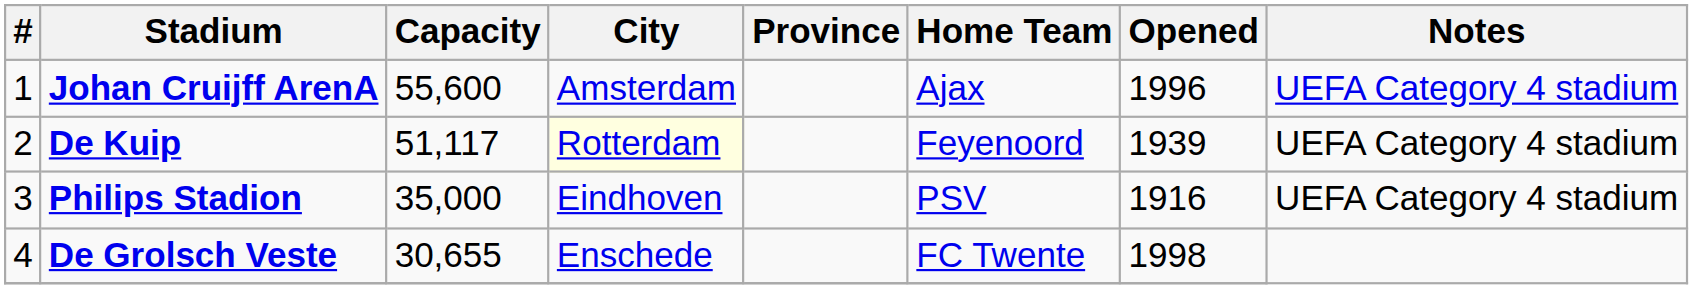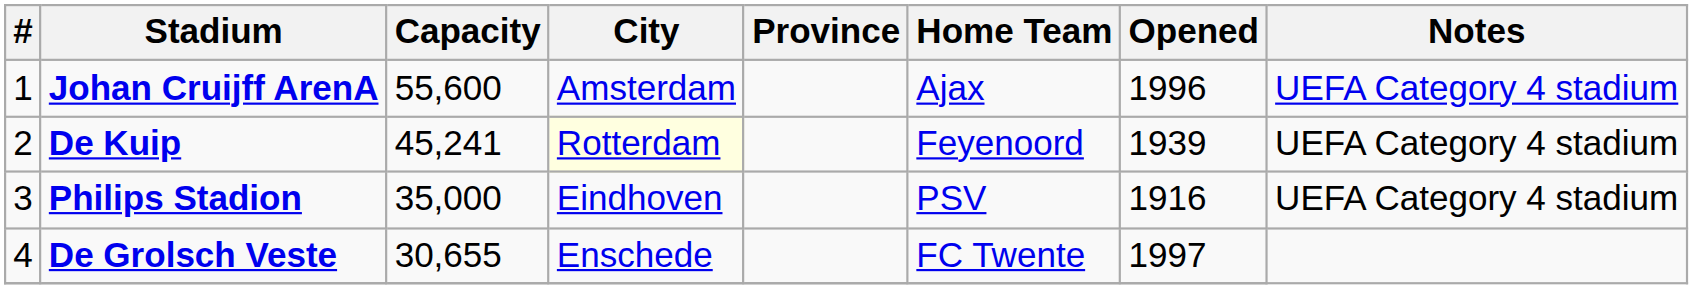 <table class="wikitable sortable">
 <tr>
 <th>#</th>
 <th>Stadium</th>
 <th>Capacity</th>
 <th>City</th>
 <th>Province</th>
 <th>Home Team</th>
 <th>Opened</th>
 <th>Notes</th>
 </tr>
 <tr>
 <td>1</td>
 <td><a href='#'><strong>Johan Cruijff ArenA</strong></a></td>
 <td>55,600</td>
 <td><a href='#'>Amsterdam</a></td>
 <td></td>
 <td><a href='#'>Ajax</a></td>
 <td>1996</td>
 <td><a href='#'>UEFA Category 4 stadium</a></td>
 </tr>
 <tr>
 <td>2</td>
 <td><strong><a href='#'>De Kuip</a></strong></td>
-<td>51,117</td>
+<td>45,241</td>
 <td style="background: lightyellow;"><a href='#'>Rotterdam</a></td>
 <td></td>
 <td><a href='#'>Feyenoord</a></td>
 <td>1939</td>
 <td>UEFA Category 4 stadium</td>
 </tr>
 <tr>
 <td>3</td>
 <td><strong><a href='#'>Philips Stadion</a></strong></td>
 <td>35,000</td>
 <td><a href='#'>Eindhoven</a></td>
 <td></td>
 <td><a href='#'>PSV</a></td>
 <td>1916</td>
 <td>UEFA Category 4 stadium</td>
 </tr>
 <tr>
 <td>4</td>
 <td><strong><a href='#'>De Grolsch Veste</a></strong></td>
 <td>30,655</td>
 <td><a href='#'>Enschede</a></td>
 <td></td>
 <td><a href='#'>FC Twente</a></td>
-<td>1998</td>
+<td>1997</td>
 </tr>
 <tr>
 </tr>
 </table>
